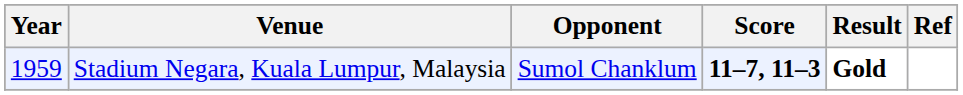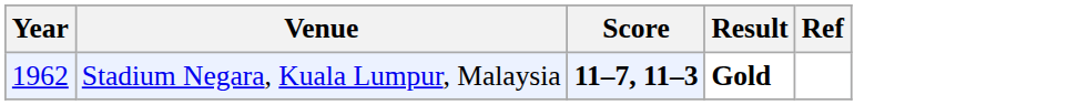 <table class="sortable wikitable" style="font-size: 90%;">
 <tr>
 <th>Year</th>
 <th>Venue</th>
-<th>Opponent</th>
 <th>Score</th>
 <th>Result</th>
 <th>Ref</th>
 </tr>
 <tr style="background:#ECF2FF">
-<td align="center"><a href='#'>1959</a></td>
+<td align="center"><a href='#'>1962</a></td>
 <td align="left"><a href='#'>Stadium Negara</a>, <a href='#'>Kuala Lumpur</a>, Malaysia</td>
-<td align="left"> <a href='#'>Sumol Chanklum</a></td>
 <td align="left"><strong>11–7, 11–3</strong></td>
 <td style="text-align:left; background:white"> <strong>Gold</strong></td>
 <td style="text-align:center; background:white"></td>
 </tr>
 </table>
